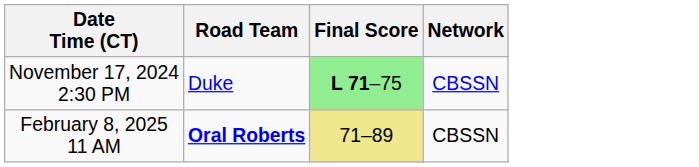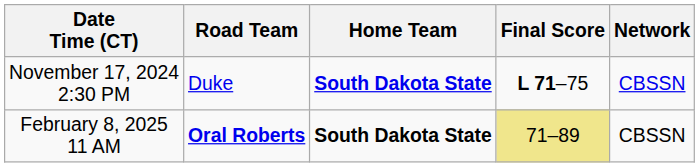 <table class="wikitable" border="1">
 <tr>
 <th>Date<br>Time (CT)</th>
 <th>Road Team</th>
+<th>Home Team</th>
 <th>Final Score</th>
 <th>Network</th>
 </tr>
 <tr>
 <td style="text-align:center;">November 17, 2024<br>2:30 PM</td>
 <td><a href='#'>Duke</a></td>
-<td style="background: lightgreen; text-align:center;"><strong>L 71</strong>–75</td>
+<td><strong><a href='#'>South Dakota State</a></strong></td>
+<td style="text-align:center;"><strong>L 71</strong>–75</td>
 <td style="text-align:center;"><a href='#'>CBSSN</a></td>
 </tr>
 <tr>
 <td style="text-align:center;">February 8, 2025<br>11 AM</td>
 <td><strong><a href='#'>Oral Roberts</a></strong></td>
+<td><strong>South Dakota State</strong></td>
 <td style="background: khaki; text-align:center;">71–89</td>
 <td style="text-align:center;">CBSSN</td>
 </tr>
 </table>
